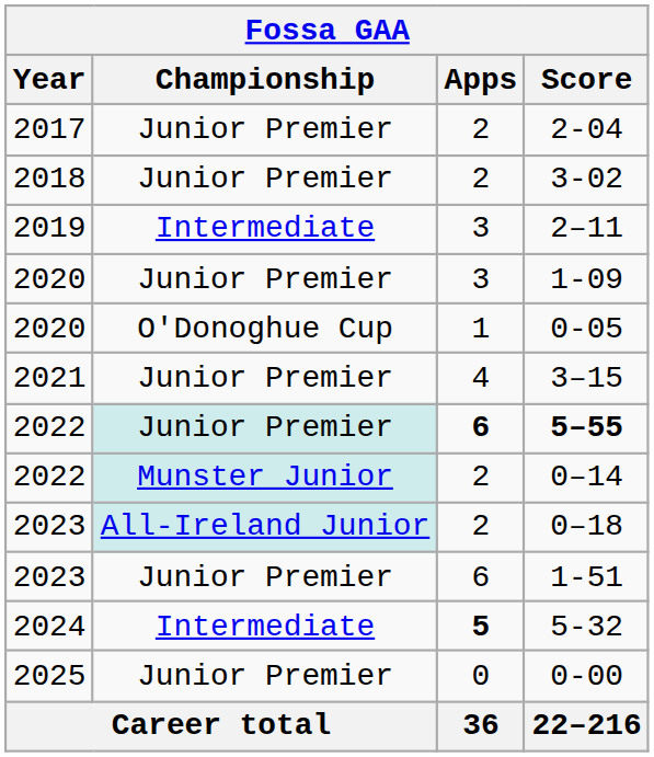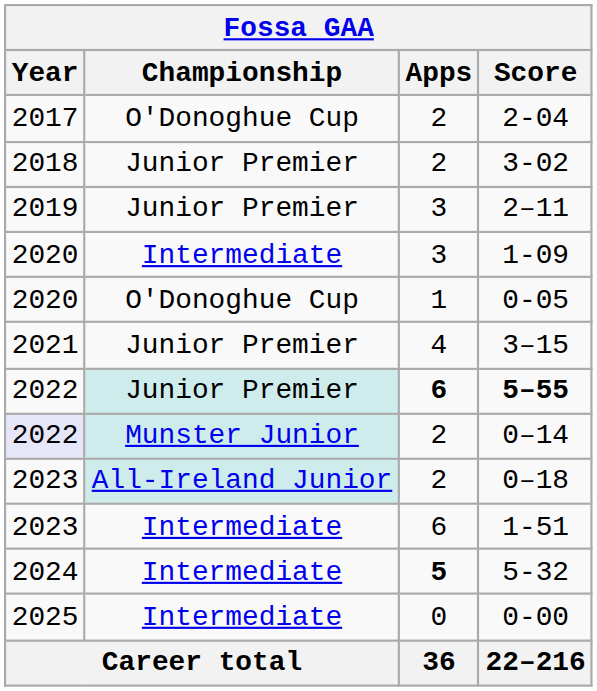 <table class="wikitable" style="text-align:center">
 <tr>
 <th colspan="4"><a href='#'>Fossa GAA</a></th>
 </tr>
 <tr>
 <th>Year</th>
 <th>Championship</th>
 <th>Apps</th>
 <th>Score</th>
 </tr>
 <tr>
 <td>2017</td>
-<td>Junior Premier</td>
+<td>O'Donoghue Cup</td>
 <td>2</td>
 <td>2-04</td>
 </tr>
 <tr>
 <td>2018</td>
 <td>Junior Premier</td>
 <td>2</td>
 <td>3-02</td>
 </tr>
 <tr>
 <td>2019</td>
-<td><a href='#'>Intermediate</a></td>
+<td>Junior Premier</td>
 <td>3</td>
 <td>2–11</td>
 </tr>
 <tr>
 <td>2020</td>
-<td>Junior Premier</td>
+<td><a href='#'>Intermediate</a></td>
 <td>3</td>
 <td>1-09</td>
 </tr>
 <tr>
 <td>2020</td>
 <td>O'Donoghue Cup</td>
 <td>1</td>
 <td>0-05</td>
 </tr>
 <tr>
 <td>2021</td>
 <td>Junior Premier</td>
 <td>4</td>
 <td>3–15</td>
 </tr>
 <tr>
 <td>2022</td>
 <td style="background:#cfecec;">Junior Premier</td>
 <td><strong>6</strong></td>
 <td><strong> 5–55</strong></td>
 </tr>
 <tr>
-<td>2022</td>
+<td style="background: lavender;">2022</td>
 <td style="background:#cfecec;"><a href='#'>Munster Junior</a></td>
 <td>2</td>
 <td>0–14</td>
 </tr>
 <tr>
 <td>2023</td>
 <td style="background:#cfecec;"><a href='#'>All-Ireland Junior</a></td>
 <td>2</td>
 <td>0–18</td>
 </tr>
 <tr>
 <td>2023</td>
-<td>Junior Premier</td>
+<td><a href='#'>Intermediate</a></td>
 <td>6</td>
 <td>1-51</td>
 </tr>
 <tr>
 <td>2024</td>
 <td><a href='#'>Intermediate</a></td>
 <td><strong>5</strong></td>
 <td>5-32</td>
 </tr>
 <tr>
 <td>2025</td>
-<td>Junior Premier</td>
+<td><a href='#'>Intermediate</a></td>
 <td>0</td>
 <td>0-00</td>
 </tr>
 <tr>
 <th colspan="2">Career total</th>
 <th>36</th>
 <th>22–216</th>
 </tr>
 </table>
